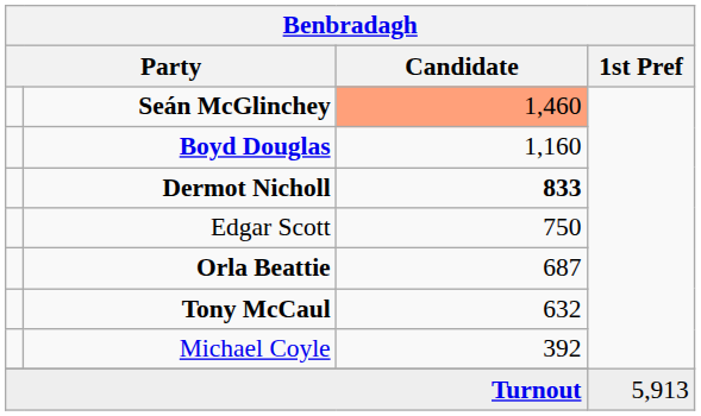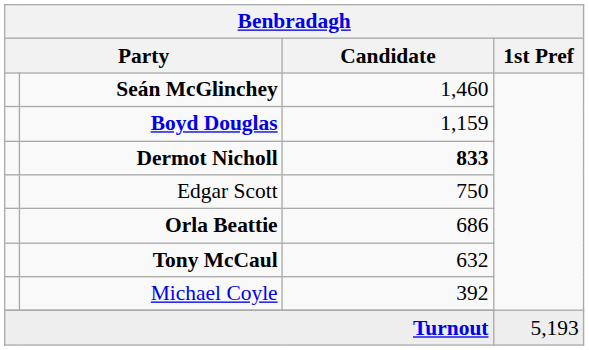 <table class="wikitable">
 <tr>
 <th colspan="4" align="center"><a href='#'>Benbradagh</a></th>
 </tr>
 <tr>
 <th colspan="2" align="center" width=200>Party</th>
 <th width=150>Candidate</th>
 <th width=60>1st Pref</th>
 </tr>
 <tr>
 <td></td>
 <td align="right"><strong>Seán McGlinchey</strong></td>
-<td align="right" style="background: lightsalmon;">1,460</td>
+<td align="right">1,460</td>
 </tr>
 <tr>
 <td></td>
 <td align="right"><strong><a href='#'>Boyd Douglas</a></strong></td>
-<td align="right">1,160</td>
+<td align="right">1,159</td>
 </tr>
 <tr>
 <td></td>
 <td align="right"><strong>Dermot Nicholl</strong></td>
 <td align="right"><strong>833</strong></td>
 </tr>
 <tr>
 <td></td>
 <td align="right">Edgar Scott</td>
 <td align="right">750</td>
 </tr>
 <tr>
 <td></td>
 <td align="right"><strong>Orla Beattie</strong></td>
-<td align="right">687</td>
+<td align="right">686</td>
 </tr>
 <tr>
 <td></td>
 <td align="right"><strong>Tony McCaul</strong></td>
 <td align="right">632</td>
 </tr>
 <tr>
 <td></td>
 <td align="right"><a href='#'>Michael Coyle</a></td>
 <td align="right">392</td>
 </tr>
 <tr>
 </tr>
 <tr bgcolor="EEEEEE">
 <td colspan=3 align="right"><strong><a href='#'>Turnout</a></strong></td>
-<td align="right">5,913</td>
+<td align="right">5,193</td>
 </tr>
 </table>
